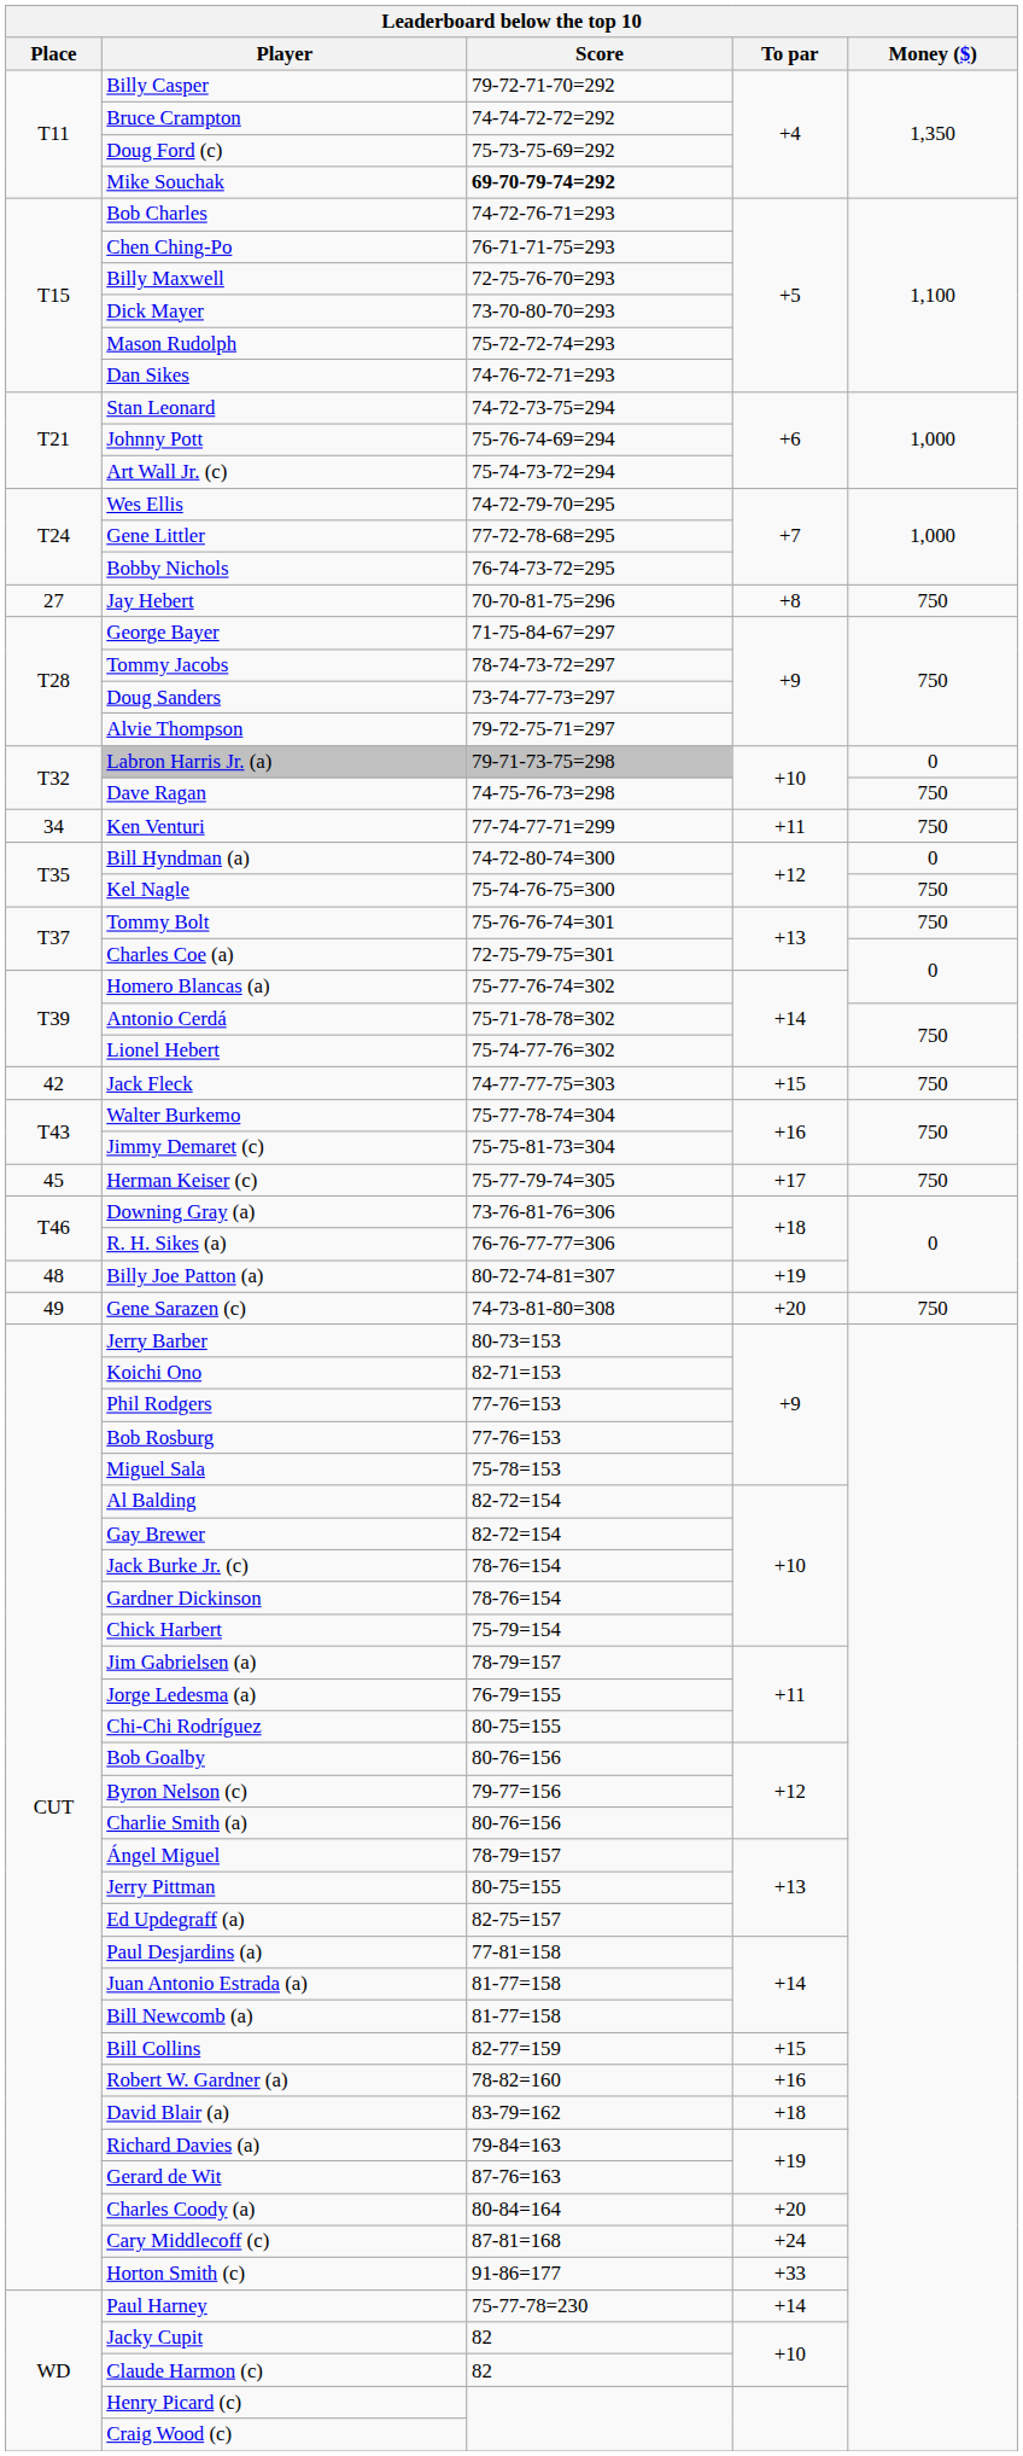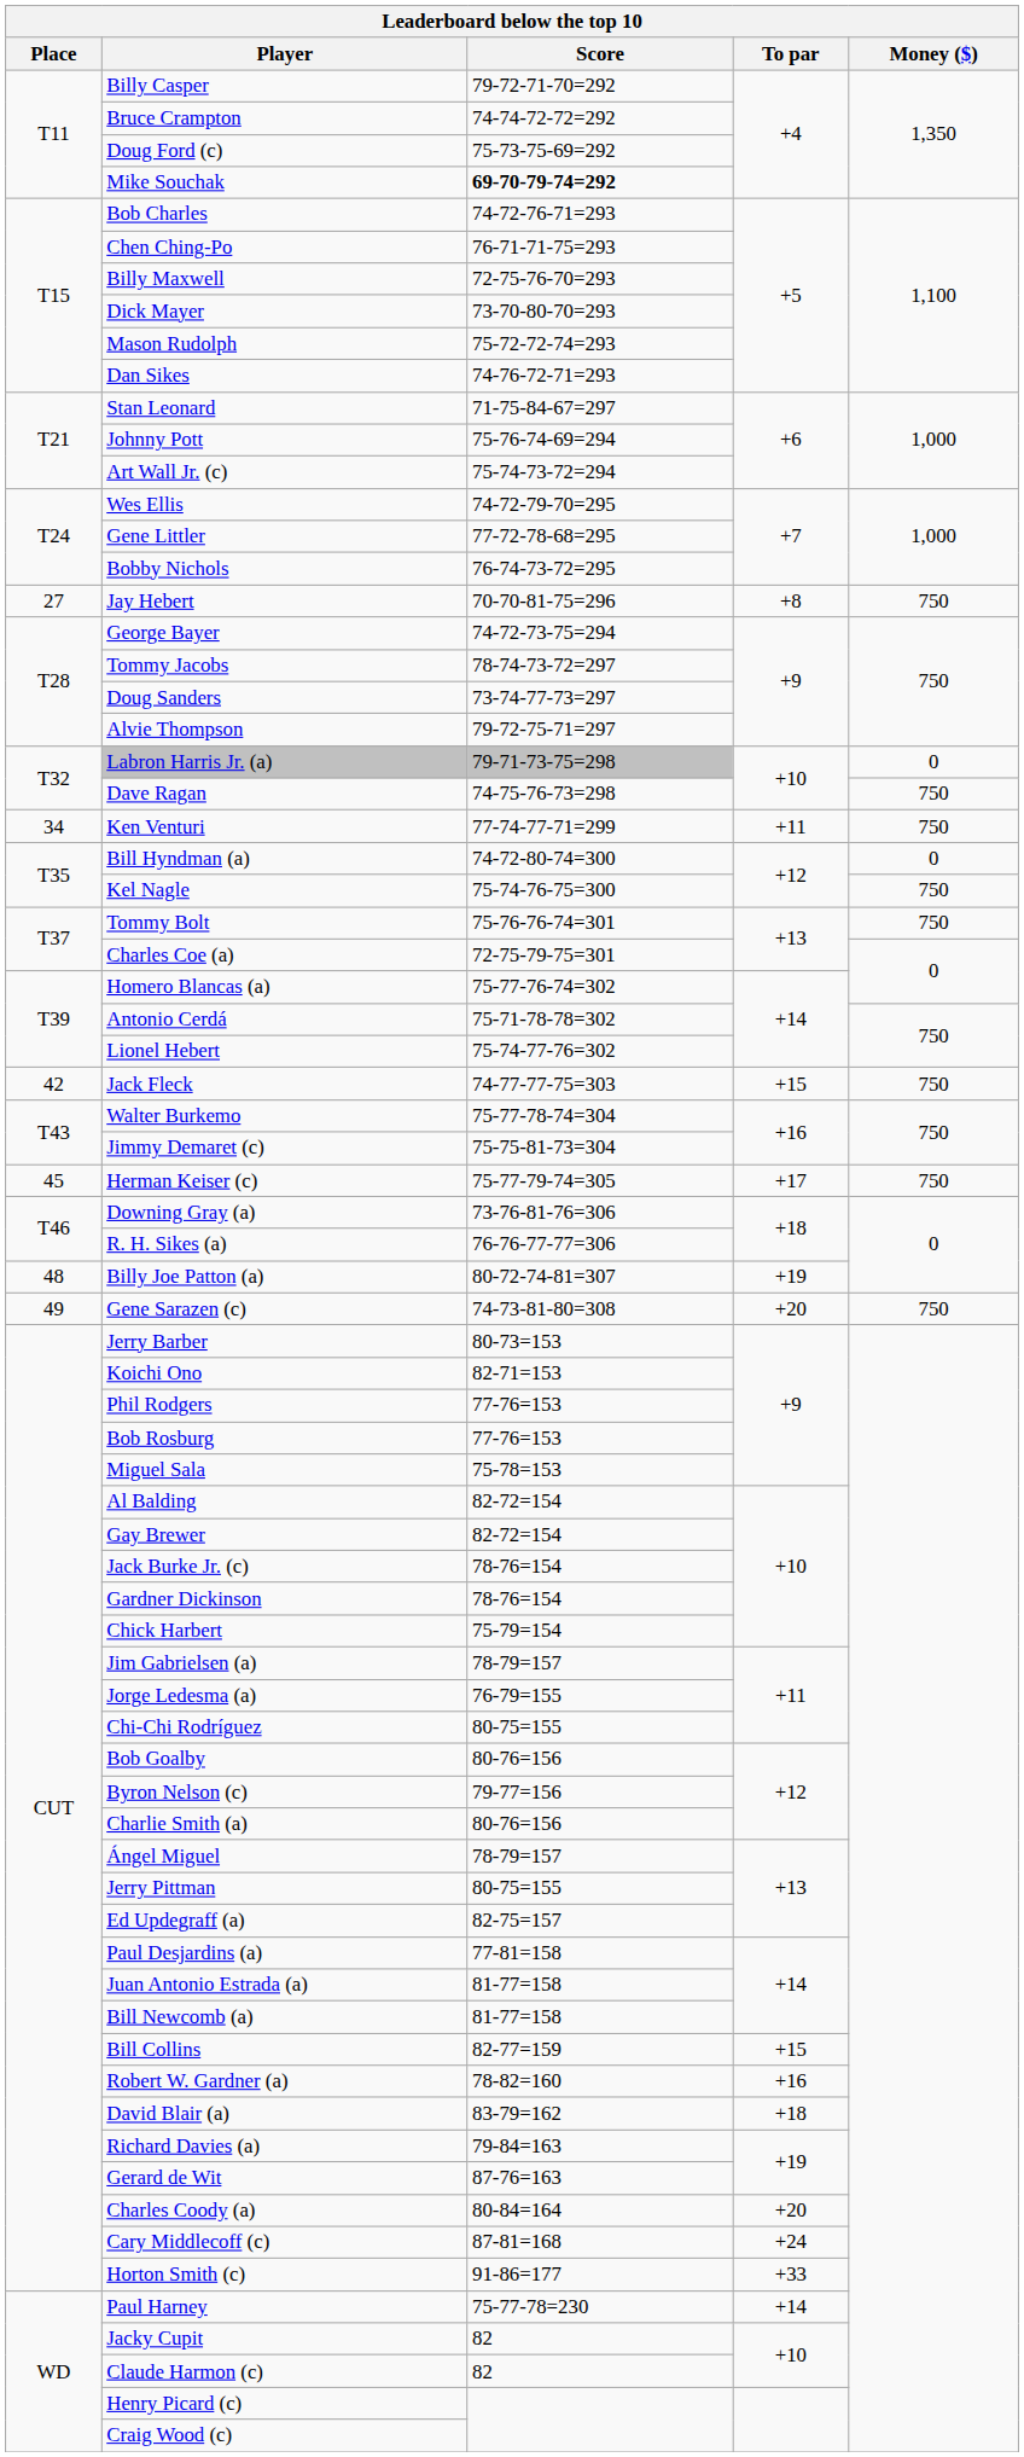 <table class="collapsible collapsed wikitable" style="width:50em; margin-top:-1px">
 <tr>
 <th scope="col" colspan="6">Leaderboard below the top 10</th>
 </tr>
 <tr>
 <th>Place</th>
 <th>Player</th>
 <th>Score</th>
 <th>To par</th>
 <th>Money (<a href='#'>$</a>)</th>
 </tr>
 <tr>
 <td rowspan=4 align=center>T11</td>
 <td> <a href='#'>Billy Casper</a></td>
 <td>79-72-71-70=292</td>
 <td rowspan=4 align=center>+4</td>
 <td rowspan=4 align=center>1,350</td>
 </tr>
 <tr>
 <td> <a href='#'>Bruce Crampton</a></td>
 <td>74-74-72-72=292</td>
 </tr>
 <tr>
 <td> <a href='#'>Doug Ford</a> (c)</td>
 <td>75-73-75-69=292</td>
 </tr>
 <tr>
 <td> <a href='#'>Mike Souchak</a></td>
 <td><strong>69-70-79-74=292</strong></td>
 </tr>
 <tr>
 <td rowspan=6 align=center>T15</td>
 <td> <a href='#'>Bob Charles</a></td>
 <td>74-72-76-71=293</td>
 <td rowspan=6 align=center>+5</td>
 <td rowspan=6 align=center>1,100</td>
 </tr>
 <tr>
 <td> <a href='#'>Chen Ching-Po</a></td>
 <td>76-71-71-75=293</td>
 </tr>
 <tr>
 <td> <a href='#'>Billy Maxwell</a></td>
 <td>72-75-76-70=293</td>
 </tr>
 <tr>
 <td> <a href='#'>Dick Mayer</a></td>
 <td>73-70-80-70=293</td>
 </tr>
 <tr>
 <td> <a href='#'>Mason Rudolph</a></td>
 <td>75-72-72-74=293</td>
 </tr>
 <tr>
 <td> <a href='#'>Dan Sikes</a></td>
 <td>74-76-72-71=293</td>
 </tr>
 <tr>
 <td rowspan=3 align=center>T21</td>
 <td> <a href='#'>Stan Leonard</a></td>
-<td>74-72-73-75=294</td>
+<td>71-75-84-67=297</td>
 <td rowspan=3 align=center>+6</td>
 <td rowspan=3 align=center>1,000</td>
 </tr>
 <tr>
 <td> <a href='#'>Johnny Pott</a></td>
 <td>75-76-74-69=294</td>
 </tr>
 <tr>
 <td> <a href='#'>Art Wall Jr.</a> (c)</td>
 <td>75-74-73-72=294</td>
 </tr>
 <tr>
 <td rowspan=3 align=center>T24</td>
 <td> <a href='#'>Wes Ellis</a></td>
 <td>74-72-79-70=295</td>
 <td rowspan=3 align=center>+7</td>
 <td rowspan=3 align=center>1,000</td>
 </tr>
 <tr>
 <td> <a href='#'>Gene Littler</a></td>
 <td>77-72-78-68=295</td>
 </tr>
 <tr>
 <td> <a href='#'>Bobby Nichols</a></td>
 <td>76-74-73-72=295</td>
 </tr>
 <tr>
 <td align=center>27</td>
 <td> <a href='#'>Jay Hebert</a></td>
 <td>70-70-81-75=296</td>
 <td align=center>+8</td>
 <td align=center>750</td>
 </tr>
 <tr>
 <td rowspan=4 align=center>T28</td>
 <td> <a href='#'>George Bayer</a></td>
-<td>71-75-84-67=297</td>
+<td>74-72-73-75=294</td>
 <td rowspan=4 align=center>+9</td>
 <td rowspan=4 align=center>750</td>
 </tr>
 <tr>
 <td> <a href='#'>Tommy Jacobs</a></td>
 <td>78-74-73-72=297</td>
 </tr>
 <tr>
 <td> <a href='#'>Doug Sanders</a></td>
 <td>73-74-77-73=297</td>
 </tr>
 <tr>
 <td> <a href='#'>Alvie Thompson</a></td>
 <td>79-72-75-71=297</td>
 </tr>
 <tr>
 <td rowspan=2 align=center>T32</td>
 <td style="background:silver"> <a href='#'>Labron Harris Jr.</a> (a)</td>
 <td style="background:silver">79-71-73-75=298</td>
 <td rowspan=2 align=center>+10</td>
 <td align=center>0</td>
 </tr>
 <tr>
 <td> <a href='#'>Dave Ragan</a></td>
 <td>74-75-76-73=298</td>
 <td align=center>750</td>
 </tr>
 <tr>
 <td align=center>34</td>
 <td> <a href='#'>Ken Venturi</a></td>
 <td>77-74-77-71=299</td>
 <td align=center>+11</td>
 <td align=center>750</td>
 </tr>
 <tr>
 <td rowspan=2 align=center>T35</td>
 <td> <a href='#'>Bill Hyndman</a> (a)</td>
 <td>74-72-80-74=300</td>
 <td rowspan=2 align=center>+12</td>
 <td align=center>0</td>
 </tr>
 <tr>
 <td> <a href='#'>Kel Nagle</a></td>
 <td>75-74-76-75=300</td>
 <td align=center>750</td>
 </tr>
 <tr>
 <td rowspan=2 align=center>T37</td>
 <td> <a href='#'>Tommy Bolt</a></td>
 <td>75-76-76-74=301</td>
 <td rowspan=2 align=center>+13</td>
 <td align=center>750</td>
 </tr>
 <tr>
 <td> <a href='#'>Charles Coe</a> (a)</td>
 <td>72-75-79-75=301</td>
 <td rowspan=2 align=center>0</td>
 </tr>
 <tr>
 <td rowspan=3 align=center>T39</td>
 <td> <a href='#'>Homero Blancas</a> (a)</td>
 <td>75-77-76-74=302</td>
 <td rowspan=3 align=center>+14</td>
 </tr>
 <tr>
 <td> <a href='#'>Antonio Cerdá</a></td>
 <td>75-71-78-78=302</td>
 <td rowspan=2 align=center>750</td>
 </tr>
 <tr>
 <td> <a href='#'>Lionel Hebert</a></td>
 <td>75-74-77-76=302</td>
 </tr>
 <tr>
 <td align=center>42</td>
 <td> <a href='#'>Jack Fleck</a></td>
 <td>74-77-77-75=303</td>
 <td align=center>+15</td>
 <td align=center>750</td>
 </tr>
 <tr>
 <td rowspan=2 align=center>T43</td>
 <td> <a href='#'>Walter Burkemo</a></td>
 <td>75-77-78-74=304</td>
 <td rowspan=2 align=center>+16</td>
 <td rowspan=2 align=center>750</td>
 </tr>
 <tr>
 <td> <a href='#'>Jimmy Demaret</a> (c)</td>
 <td>75-75-81-73=304</td>
 </tr>
 <tr>
 <td align=center>45</td>
 <td> <a href='#'>Herman Keiser</a> (c)</td>
 <td>75-77-79-74=305</td>
 <td align=center>+17</td>
 <td align=center>750</td>
 </tr>
 <tr>
 <td rowspan=2 align=center>T46</td>
 <td> <a href='#'>Downing Gray</a> (a)</td>
 <td>73-76-81-76=306</td>
 <td rowspan=2 align=center>+18</td>
 <td rowspan=3 align=center>0</td>
 </tr>
 <tr>
 <td> <a href='#'>R. H. Sikes</a> (a)</td>
 <td>76-76-77-77=306</td>
 </tr>
 <tr>
 <td align=center>48</td>
 <td> <a href='#'>Billy Joe Patton</a> (a)</td>
 <td>80-72-74-81=307</td>
 <td align=center>+19</td>
 </tr>
 <tr>
 <td align=center>49</td>
 <td> <a href='#'>Gene Sarazen</a> (c)</td>
 <td>74-73-81-80=308</td>
 <td align=center>+20</td>
 <td align=center>750</td>
 </tr>
 <tr>
 <td rowspan=30 align=center>CUT</td>
 <td> <a href='#'>Jerry Barber</a></td>
 <td>80-73=153</td>
 <td rowspan=5 align=center>+9</td>
 <td rowspan=35 align=center></td>
 </tr>
 <tr>
 <td> <a href='#'>Koichi Ono</a></td>
 <td>82-71=153</td>
 </tr>
 <tr>
 <td> <a href='#'>Phil Rodgers</a></td>
 <td>77-76=153</td>
 </tr>
 <tr>
 <td> <a href='#'>Bob Rosburg</a></td>
 <td>77-76=153</td>
 </tr>
 <tr>
 <td> <a href='#'>Miguel Sala</a></td>
 <td>75-78=153</td>
 </tr>
 <tr>
 <td> <a href='#'>Al Balding</a></td>
 <td>82-72=154</td>
 <td rowspan=5 align=center>+10</td>
 </tr>
 <tr>
 <td> <a href='#'>Gay Brewer</a></td>
 <td>82-72=154</td>
 </tr>
 <tr>
 <td> <a href='#'>Jack Burke Jr.</a> (c)</td>
 <td>78-76=154</td>
 </tr>
 <tr>
 <td> <a href='#'>Gardner Dickinson</a></td>
 <td>78-76=154</td>
 </tr>
 <tr>
 <td> <a href='#'>Chick Harbert</a></td>
 <td>75-79=154</td>
 </tr>
 <tr>
 <td> <a href='#'>Jim Gabrielsen</a> (a)</td>
 <td>78-79=157</td>
 <td rowspan=3 align=center>+11</td>
 </tr>
 <tr>
 <td> <a href='#'>Jorge Ledesma</a> (a)</td>
 <td>76-79=155</td>
 </tr>
 <tr>
 <td> <a href='#'>Chi-Chi Rodríguez</a></td>
 <td>80-75=155</td>
 </tr>
 <tr>
 <td> <a href='#'>Bob Goalby</a></td>
 <td>80-76=156</td>
 <td rowspan=3 align=center>+12</td>
 </tr>
 <tr>
 <td> <a href='#'>Byron Nelson</a> (c)</td>
 <td>79-77=156</td>
 </tr>
 <tr>
 <td> <a href='#'>Charlie Smith</a> (a)</td>
 <td>80-76=156</td>
 </tr>
 <tr>
 <td> <a href='#'>Ángel Miguel</a></td>
 <td>78-79=157</td>
 <td rowspan=3 align=center>+13</td>
 </tr>
 <tr>
 <td> <a href='#'>Jerry Pittman</a></td>
 <td>80-75=155</td>
 </tr>
 <tr>
 <td> <a href='#'>Ed Updegraff</a> (a)</td>
 <td>82-75=157</td>
 </tr>
 <tr>
 <td> <a href='#'>Paul Desjardins</a> (a)</td>
 <td>77-81=158</td>
 <td rowspan=3 align=center>+14</td>
 </tr>
 <tr>
 <td> <a href='#'>Juan Antonio Estrada</a> (a)</td>
 <td>81-77=158</td>
 </tr>
 <tr>
 <td> <a href='#'>Bill Newcomb</a> (a)</td>
 <td>81-77=158</td>
 </tr>
 <tr>
 <td> <a href='#'>Bill Collins</a></td>
 <td>82-77=159</td>
 <td align=center>+15</td>
 </tr>
 <tr>
 <td> <a href='#'>Robert W. Gardner</a> (a)</td>
 <td>78-82=160</td>
 <td align=center>+16</td>
 </tr>
 <tr>
 <td> <a href='#'>David Blair</a> (a)</td>
 <td>83-79=162</td>
 <td align=center>+18</td>
 </tr>
 <tr>
 <td> <a href='#'>Richard Davies</a> (a)</td>
 <td>79-84=163</td>
 <td rowspan=2 align=center>+19</td>
 </tr>
 <tr>
 <td> <a href='#'>Gerard de Wit</a></td>
 <td>87-76=163</td>
 </tr>
 <tr>
 <td> <a href='#'>Charles Coody</a> (a)</td>
 <td>80-84=164</td>
 <td align=center>+20</td>
 </tr>
 <tr>
 <td> <a href='#'>Cary Middlecoff</a> (c)</td>
 <td>87-81=168</td>
 <td align=center>+24</td>
 </tr>
 <tr>
 <td> <a href='#'>Horton Smith</a> (c)</td>
 <td>91-86=177</td>
 <td align=center>+33</td>
 </tr>
 <tr>
 <td rowspan=5 align=center>WD</td>
 <td> <a href='#'>Paul Harney</a></td>
 <td>75-77-78=230</td>
 <td align=center>+14</td>
 </tr>
 <tr>
 <td> <a href='#'>Jacky Cupit</a></td>
 <td>82</td>
 <td rowspan=2 align=center>+10</td>
 </tr>
 <tr>
 <td> <a href='#'>Claude Harmon</a> (c)</td>
 <td>82</td>
 </tr>
 <tr>
 <td> <a href='#'>Henry Picard</a> (c)</td>
 <td rowspan=2></td>
 <td rowspan=2 align=center></td>
 </tr>
 <tr>
 <td> <a href='#'>Craig Wood</a> (c)</td>
 </tr>
 </table>
